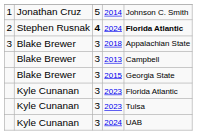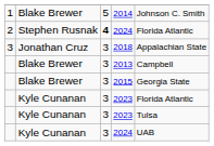 <table class="wikitable">
 <tr>
 </tr>
 <tr>
 <td>1</td>
-<td>Jonathan Cruz</td>
+<td>Blake Brewer</td>
 <td>5</td>
 <td style="font-size:80%;"><a href='#'>2014</a></td>
 <td style="font-size:80%;">Johnson C. Smith</td>
 </tr>
 <tr>
 <td>2</td>
 <td>Stephen Rusnak</td>
 <td><strong>4</strong></td>
 <td style="font-size:80%;"><a href='#'>2024</a></td>
-<td style="font-size:80%;"><strong>Florida Atlantic</strong></td>
+<td style="font-size:80%;">Florida Atlantic</td>
 </tr>
 <tr>
 <td>3</td>
-<td>Blake Brewer</td>
+<td>Jonathan Cruz</td>
 <td>3</td>
 <td style="font-size:80%;"><a href='#'>2018</a></td>
 <td style="font-size:80%;">Appalachian State</td>
 </tr>
 <tr>
 <td></td>
 <td>Blake Brewer</td>
 <td>3</td>
 <td style="font-size:80%;"><a href='#'>2013</a></td>
 <td style="font-size:80%;">Campbell</td>
 </tr>
 <tr>
 <td></td>
 <td>Blake Brewer</td>
 <td>3</td>
 <td style="font-size:80%;"><a href='#'>2015</a></td>
 <td style="font-size:80%;">Georgia State</td>
 </tr>
 <tr>
 <td></td>
 <td>Kyle Cunanan</td>
 <td>3</td>
 <td style="font-size:80%;"><a href='#'>2023</a></td>
 <td style="font-size:80%;">Florida Atlantic</td>
 </tr>
 <tr>
 <td></td>
 <td>Kyle Cunanan</td>
 <td>3</td>
 <td style="font-size:80%;"><a href='#'>2023</a></td>
 <td style="font-size:80%;">Tulsa</td>
 </tr>
 <tr>
 <td></td>
 <td>Kyle Cunanan</td>
 <td>3</td>
 <td style="font-size:80%;"><a href='#'>2024</a></td>
 <td style="font-size:80%;">UAB</td>
 </tr>
 </table>
